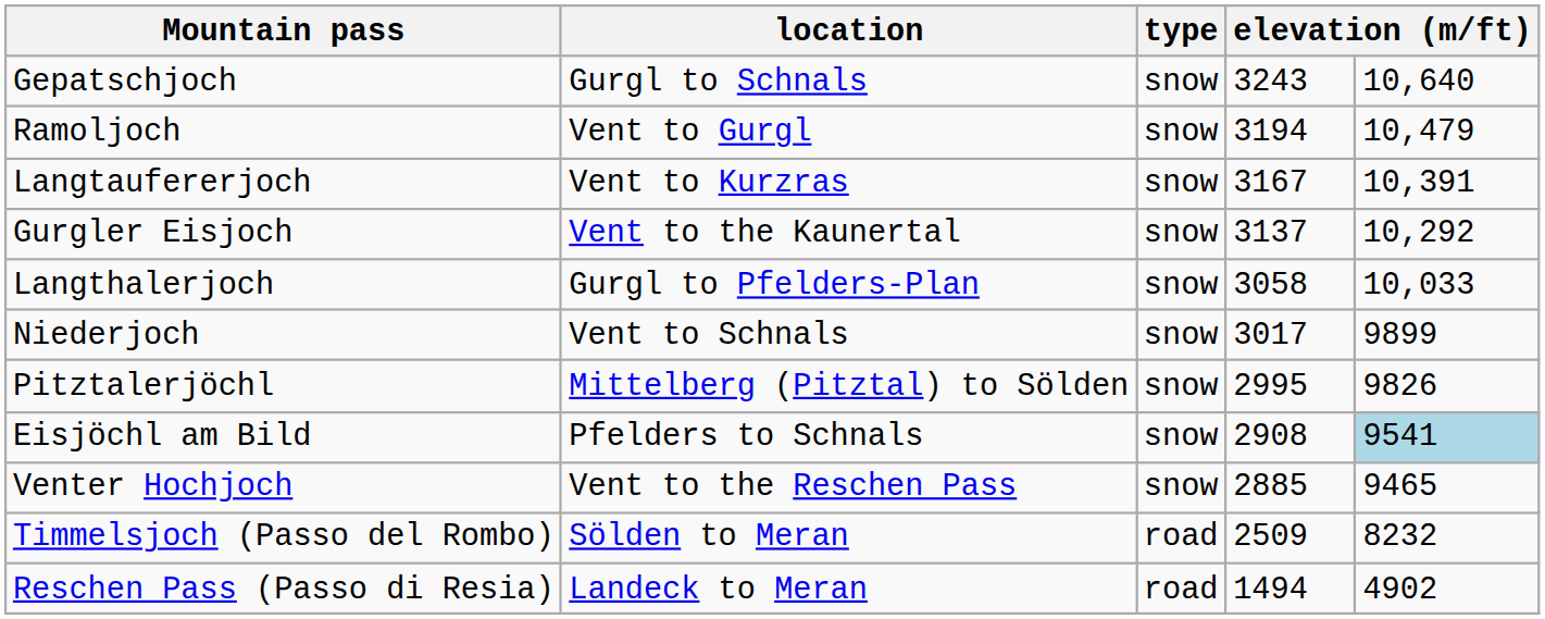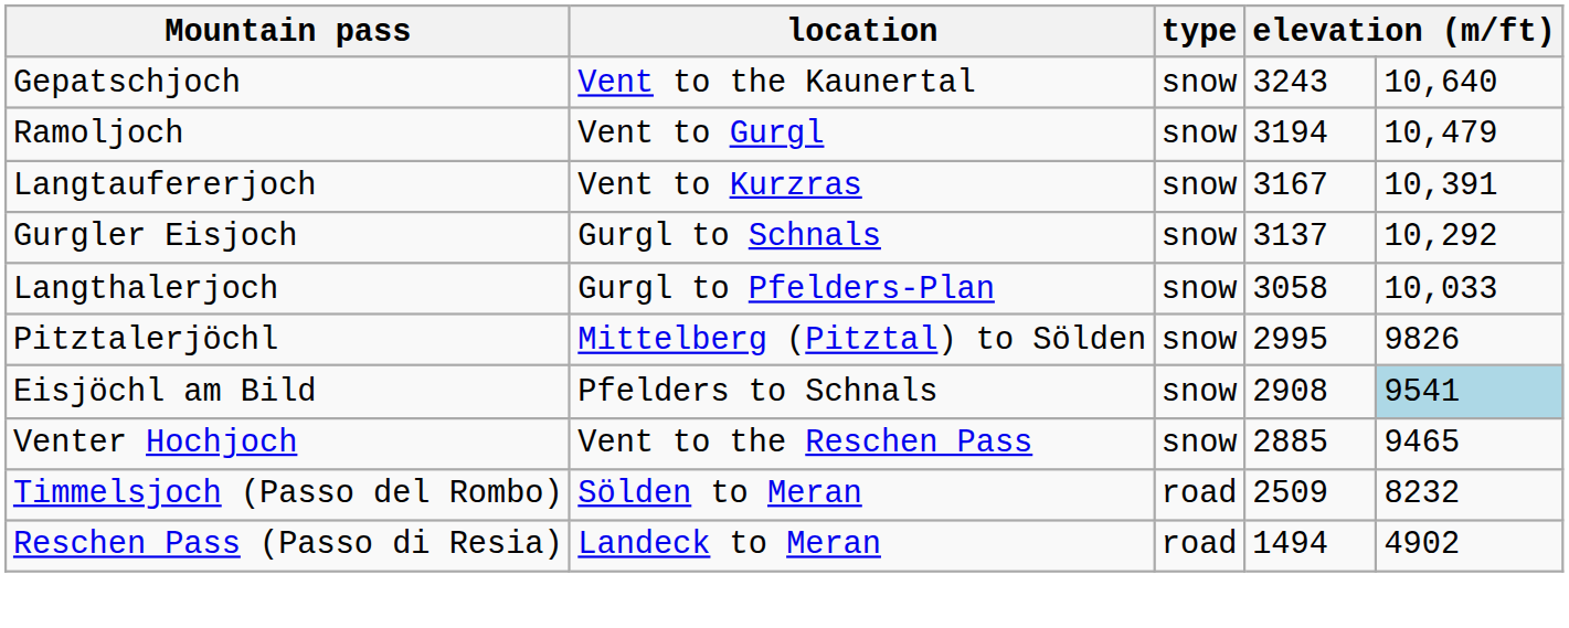 <table class="wikitable">
 <tr ---->
 <th>Mountain pass</th>
 <th>location</th>
 <th>type</th>
 <th colspan="2">elevation (m/ft)</th>
 </tr>
 <tr ---->
 <td>Gepatschjoch</td>
-<td>Gurgl to <a href='#'>Schnals</a></td>
+<td><a href='#'>Vent</a> to the Kaunertal</td>
 <td>snow</td>
 <td>3243</td>
 <td>10,640</td>
 </tr>
 <tr ---->
 <td>Ramoljoch</td>
 <td>Vent to <a href='#'>Gurgl</a></td>
 <td>snow</td>
 <td>3194</td>
 <td>10,479</td>
 </tr>
 <tr ---->
 <td>Langtaufererjoch</td>
 <td>Vent to <a href='#'>Kurzras</a></td>
 <td>snow</td>
 <td>3167</td>
 <td>10,391</td>
 </tr>
 <tr ---->
 <td>Gurgler Eisjoch</td>
-<td><a href='#'>Vent</a> to the Kaunertal</td>
+<td>Gurgl to <a href='#'>Schnals</a></td>
 <td>snow</td>
 <td>3137</td>
 <td>10,292</td>
 </tr>
 <tr ---->
 <td>Langthalerjoch</td>
 <td>Gurgl to <a href='#'>Pfelders-Plan</a></td>
 <td>snow</td>
 <td>3058</td>
 <td>10,033</td>
-</tr>
-<tr ---->
-<td>Niederjoch</td>
-<td>Vent to Schnals</td>
-<td>snow</td>
-<td>3017</td>
-<td>9899</td>
 </tr>
 <tr ---->
 <td>Pitztalerjöchl</td>
 <td><a href='#'>Mittelberg</a> (<a href='#'>Pitztal</a>) to Sölden</td>
 <td>snow</td>
 <td>2995</td>
 <td>9826</td>
 </tr>
 <tr ---->
 <td>Eisjöchl am Bild</td>
 <td>Pfelders to Schnals</td>
 <td>snow</td>
 <td>2908</td>
 <td style="background: lightblue;">9541</td>
 </tr>
 <tr ---->
 <td>Venter <a href='#'>Hochjoch</a></td>
 <td>Vent to the <a href='#'>Reschen Pass</a></td>
 <td>snow</td>
 <td>2885</td>
 <td>9465</td>
 </tr>
 <tr ---->
 <td><a href='#'>Timmelsjoch</a> (Passo del Rombo)</td>
 <td><a href='#'>Sölden</a> to <a href='#'>Meran</a></td>
 <td>road</td>
 <td>2509</td>
 <td>8232</td>
 </tr>
 <tr ---->
 <td><a href='#'>Reschen Pass</a> (Passo di Resia)</td>
 <td><a href='#'>Landeck</a> to <a href='#'>Meran</a></td>
 <td>road</td>
 <td>1494</td>
 <td>4902</td>
 </tr>
 </table>
